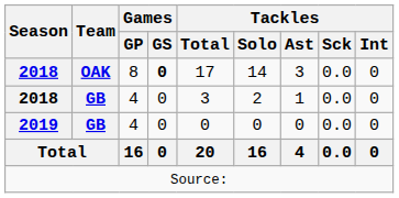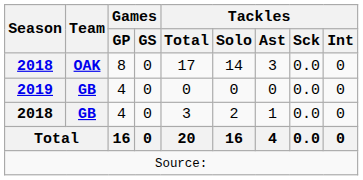 <table class=wikitable style="text-align:center;">
 <tr>
 <th rowspan=2>Season</th>
 <th rowspan=2>Team</th>
 <th colspan=2>Games</th>
 <th colspan=5>Tackles</th>
 </tr>
 <tr>
 <th>GP</th>
 <th>GS</th>
 <th>Total</th>
 <th>Solo</th>
 <th>Ast</th>
 <th>Sck</th>
 <th>Int</th>
 </tr>
 <tr>
 <th><a href='#'>2018</a></th>
 <th><a href='#'>OAK</a></th>
 <td>8</td>
-<td><strong>0</strong></td>
+<td>0</td>
 <td>17</td>
 <td>14</td>
 <td>3</td>
+<td>0.0</td>
+<td>0</td>
+</tr>
+<tr>
+<th><a href='#'>2019</a></th>
+<th><a href='#'>GB</a></th>
+<td>4</td>
+<td>0</td>
+<td>0</td>
+<td>0</td>
+<td>0</td>
 <td>0.0</td>
 <td>0</td>
 </tr>
 <tr>
 <th>2018</th>
 <th><a href='#'>GB</a></th>
 <td>4</td>
 <td>0</td>
 <td>3</td>
 <td>2</td>
 <td>1</td>
-<td>0.0</td>
-<td>0</td>
-</tr>
-<tr>
-<th><a href='#'>2019</a></th>
-<th><a href='#'>GB</a></th>
-<td>4</td>
-<td>0</td>
-<td>0</td>
-<td>0</td>
-<td>0</td>
 <td>0.0</td>
 <td>0</td>
 </tr>
 <tr>
 <th colspan=2>Total</th>
 <th>16</th>
 <th>0</th>
 <th>20</th>
 <th>16</th>
 <th>4</th>
 <th>0.0</th>
 <th>0</th>
 </tr>
 <tr>
 <td colspan=9><small>Source: </small></td>
 </tr>
 </table>
